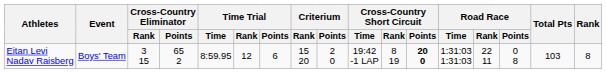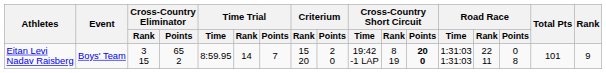 <table class="wikitable" style="font-size:90%;">
 <tr>
 <th rowspan=2>Athletes</th>
 <th rowspan=2>Event</th>
 <th colspan=2>Cross-Country<br>Eliminator</th>
 <th colspan=3>Time Trial</th>
 <th colspan=2>Criterium</th>
 <th colspan=3>Cross-Country<br>Short Circuit</th>
 <th colspan=3>Road Race</th>
 <th rowspan=2>Total Pts</th>
 <th rowspan=2>Rank</th>
 </tr>
 <tr style="font-size:95%">
 <th>Rank</th>
 <th>Points</th>
 <th>Time</th>
 <th>Rank</th>
 <th>Points</th>
 <th>Rank</th>
 <th>Points</th>
 <th>Time</th>
 <th>Rank</th>
 <th>Points</th>
 <th>Time</th>
 <th>Rank</th>
 <th>Points</th>
 </tr>
 <tr align=center>
 <td align=left><a href='#'>Eitan Levi</a><br><a href='#'>Nadav Raisberg</a></td>
 <td align=left><a href='#'>Boys' Team</a></td>
 <td>3<br>15</td>
 <td>65<br>2</td>
 <td>8:59.95</td>
-<td>12</td>
-<td>6</td>
+<td>14</td>
+<td>7</td>
 <td>15<br>20</td>
 <td>2<br>0</td>
 <td>19:42<br>-1 LAP</td>
 <td>8<br>19</td>
 <td><strong>20<br>0</strong></td>
 <td>1:31:03<br>1:31:03</td>
 <td>22<br>11</td>
 <td>0<br>8</td>
-<td>103</td>
-<td>8</td>
+<td>101</td>
+<td>9</td>
 </tr>
 </table>
